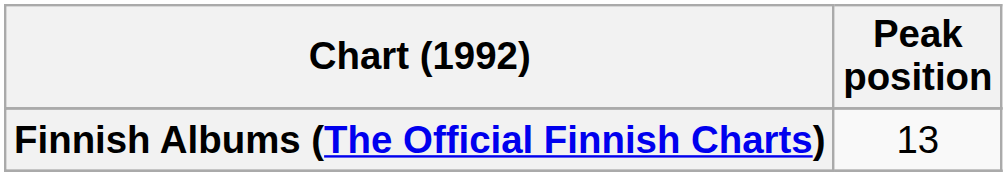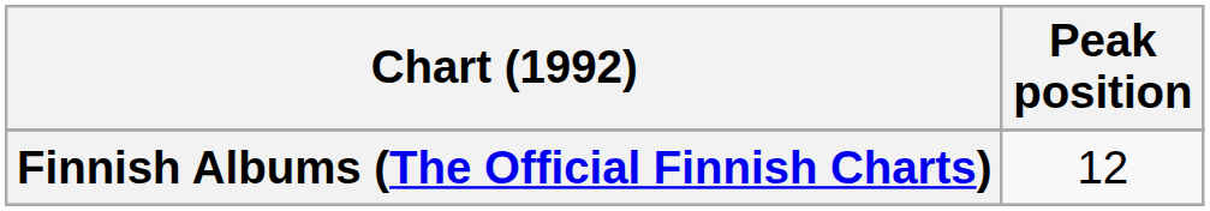 <table class="wikitable sortable plainrowheaders">
 <tr>
 <th>Chart (1992)</th>
 <th>Peak<br>position</th>
 </tr>
 <tr>
 </tr>
 <tr>
 <th scope="row">Finnish Albums (<a href='#'>The Official Finnish Charts</a>)</th>
-<td align="center">13</td>
+<td align="center">12</td>
 </tr>
 <tr>
 </tr>
 <tr>
 </tr>
 <tr>
 </tr>
 <tr>
 </tr>
 </table>
